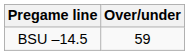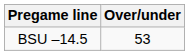 <table class="wikitable">
 <tr align="center">
 <th style=>Pregame line</th>
 <th style=>Over/under</th>
 </tr>
 <tr align="center">
 <td>BSU –14.5</td>
-<td>59</td>
+<td>53</td>
 </tr>
 </table>
